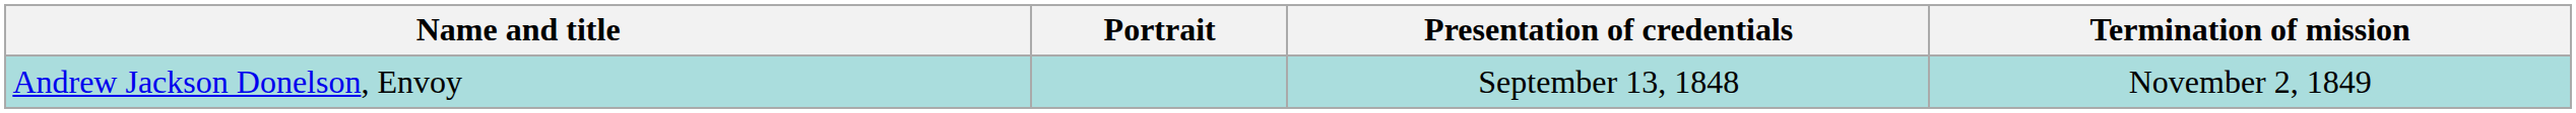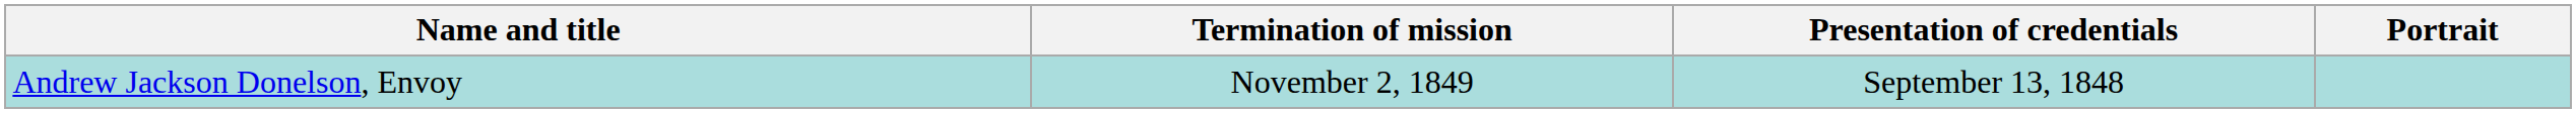 <table class=wikitable style="width:100%">
 <tr>
 <th align=center valign=bottom width="40%">Name and title</th>
+<th valign=bottom width="25%">Termination of mission</th>
+<th valign=bottom width="25%">Presentation of credentials</th>
 <th valign=bottom width="10%">Portrait</th>
-<th valign=bottom width="25%">Presentation of credentials</th>
-<th valign=bottom width="25%">Termination of mission</th>
 </tr>
 <tr bgcolor="#aadddd">
 <td><a href='#'>Andrew Jackson Donelson</a>, Envoy</td>
+<td align=center>November 2, 1849</td>
+<td align=center>September 13, 1848</td>
 <td align=center></td>
-<td align=center>September 13, 1848</td>
-<td align=center>November 2, 1849</td>
 </tr>
 </table>
